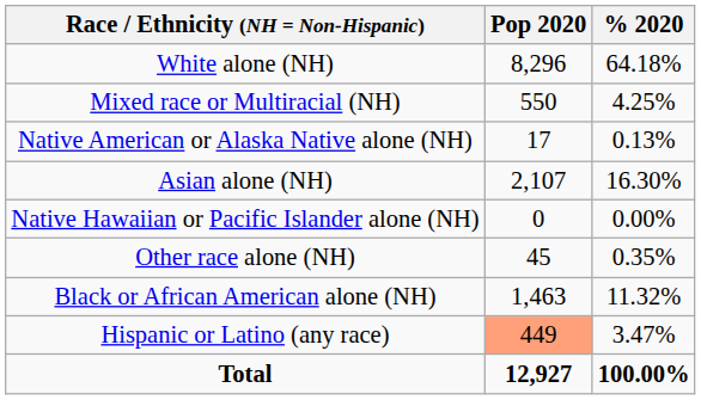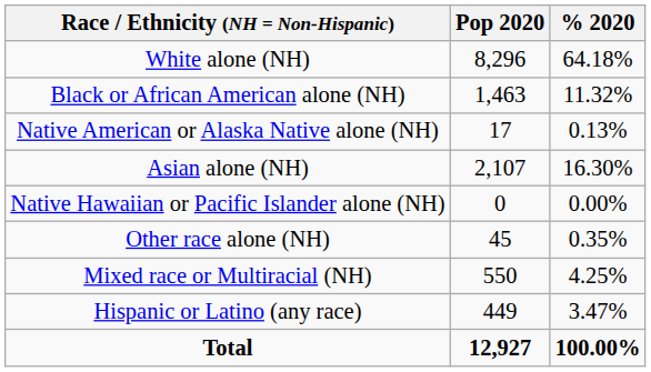 <table class="wikitable" style="text-align:center;">
 <tr>
 <th>Race / Ethnicity <small>(<em>NH = Non-Hispanic</em>)</small></th>
 <th>Pop 2020</th>
 <th>% 2020</th>
 </tr>
 <tr>
 <td><a href='#'>White</a> alone (NH)</td>
 <td>8,296</td>
 <td>64.18%</td>
 </tr>
 <tr>
-<td><a href='#'>Mixed race or Multiracial</a> (NH)</td>
-<td>550</td>
-<td>4.25%</td>
+<td><a href='#'>Black or African American</a> alone (NH)</td>
+<td>1,463</td>
+<td>11.32%</td>
 </tr>
 <tr>
 <td><a href='#'>Native American</a> or <a href='#'>Alaska Native</a> alone (NH)</td>
 <td>17</td>
 <td>0.13%</td>
 </tr>
 <tr>
 <td><a href='#'>Asian</a> alone (NH)</td>
 <td>2,107</td>
 <td>16.30%</td>
 </tr>
 <tr>
 <td><a href='#'>Native Hawaiian</a> or <a href='#'>Pacific Islander</a> alone (NH)</td>
 <td>0</td>
 <td>0.00%</td>
 </tr>
 <tr>
 <td><a href='#'>Other race</a> alone (NH)</td>
 <td>45</td>
 <td>0.35%</td>
 </tr>
 <tr>
-<td><a href='#'>Black or African American</a> alone (NH)</td>
-<td>1,463</td>
-<td>11.32%</td>
+<td><a href='#'>Mixed race or Multiracial</a> (NH)</td>
+<td>550</td>
+<td>4.25%</td>
 </tr>
 <tr>
 <td><a href='#'>Hispanic or Latino</a> (any race)</td>
-<td style="background: lightsalmon;">449</td>
+<td>449</td>
 <td>3.47%</td>
 </tr>
 <tr>
 <td><strong>Total</strong></td>
 <td><strong>12,927</strong></td>
 <td><strong>100.00%</strong></td>
 </tr>
 </table>
